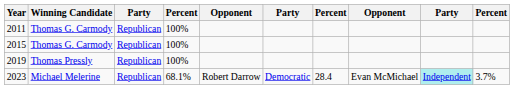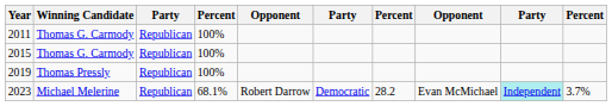 <table class="wikitable" style="margin:0.5em auto; font-size:95%;">
 <tr>
 <th>Year</th>
 <th>Winning Candidate</th>
 <th>Party</th>
 <th>Percent</th>
 <th>Opponent</th>
 <th>Party</th>
 <th>Percent</th>
 <th>Opponent</th>
 <th>Party</th>
 <th>Percent</th>
 </tr>
 <tr>
 <td>2011</td>
 <td><a href='#'>Thomas G. Carmody</a></td>
 <td><a href='#'>Republican</a></td>
 <td>100%</td>
 <td></td>
 <td></td>
 <td></td>
 <td></td>
 <td></td>
 <td></td>
 </tr>
 <tr>
 <td>2015</td>
 <td><a href='#'>Thomas G. Carmody</a></td>
 <td><a href='#'>Republican</a></td>
 <td>100%</td>
 <td></td>
 <td></td>
 <td></td>
 <td></td>
 <td></td>
 <td></td>
 </tr>
 <tr>
 <td>2019</td>
 <td><a href='#'>Thomas Pressly</a></td>
 <td><a href='#'>Republican</a></td>
 <td>100%</td>
 <td></td>
 <td></td>
 <td></td>
 <td></td>
 <td></td>
 <td></td>
 </tr>
 <tr>
 <td>2023</td>
 <td><a href='#'>Michael Melerine</a></td>
 <td><a href='#'>Republican</a></td>
 <td>68.1%</td>
 <td>Robert Darrow</td>
 <td><a href='#'>Democratic</a></td>
-<td>28.4</td>
+<td>28.2</td>
 <td>Evan McMichael</td>
 <td style="background: paleturquoise;"><a href='#'>Independent</a></td>
 <td>3.7%</td>
 </tr>
 </table>
